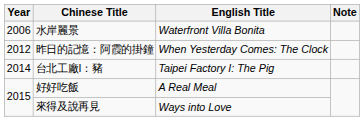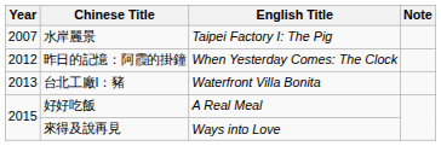 <table class="wikitable">
 <tr>
 <th>Year</th>
 <th>Chinese Title</th>
 <th>English Title</th>
 <th>Note</th>
 </tr>
 <tr>
-<td>2006</td>
+<td>2007</td>
 <td>水岸麗景</td>
-<td><em>Waterfront Villa Bonita</em></td>
+<td><em>Taipei Factory I: The Pig</em></td>
 <td></td>
 </tr>
 <tr>
 <td>2012</td>
 <td>昨日的記憶：阿霞的掛鐘</td>
 <td><em>When Yesterday Comes: The Clock</em></td>
 <td></td>
 </tr>
 <tr>
-<td>2014</td>
+<td>2013</td>
 <td>台北工廠I：豬</td>
-<td><em>Taipei Factory I: The Pig</em></td>
+<td><em>Waterfront Villa Bonita</em></td>
 <td></td>
 </tr>
 <tr>
 <td rowspan="2">2015</td>
 <td>好好吃飯</td>
 <td><em>A Real Meal</em></td>
 <td rowspan="2"></td>
 </tr>
 <tr>
 <td>來得及說再見</td>
 <td><em>Ways into Love</em></td>
 </tr>
 </table>
